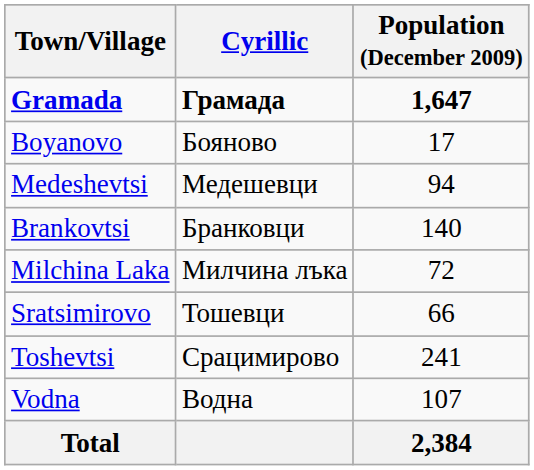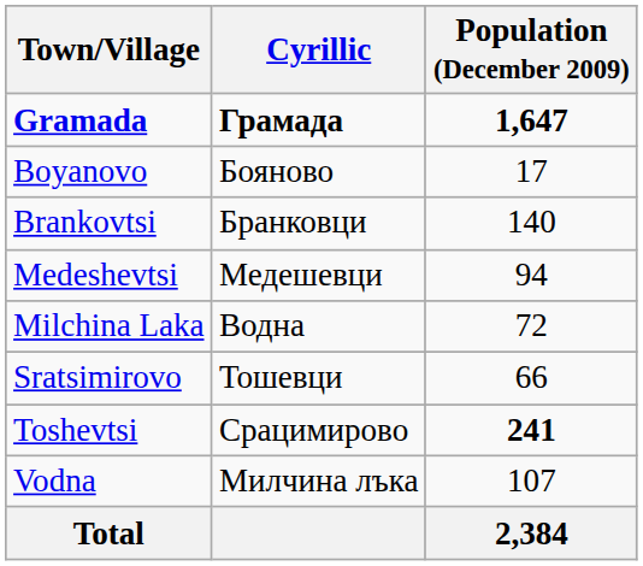 <table class="wikitable sortable">
 <tr>
 <th>Town/Village</th>
 <th><a href='#'>Cyrillic</a></th>
 <th>Population<br><small>(December 2009)</small></th>
 </tr>
 <tr>
 <td><strong><a href='#'>Gramada</a></strong></td>
 <td><strong>Грамада</strong></td>
 <td align="center"><strong>1,647</strong></td>
 </tr>
 <tr>
 <td><a href='#'>Boyanovo</a></td>
 <td>Бояново</td>
 <td align="center">17</td>
 </tr>
 <tr>
+<td><a href='#'>Brankovtsi</a></td>
+<td>Бранковци</td>
+<td align="center">140</td>
+</tr>
+<tr>
 <td><a href='#'>Medeshevtsi</a></td>
 <td>Медешевци</td>
 <td align="center">94</td>
 </tr>
 <tr>
-<td><a href='#'>Brankovtsi</a></td>
-<td>Бранковци</td>
-<td align="center">140</td>
-</tr>
-<tr>
 <td><a href='#'>Milchina Laka</a></td>
-<td>Милчина лъка</td>
+<td>Водна</td>
 <td align="center">72</td>
 </tr>
 <tr>
 <td><a href='#'>Sratsimirovo</a></td>
 <td>Тошевци</td>
 <td align="center">66</td>
 </tr>
 <tr>
 <td><a href='#'>Toshevtsi</a></td>
 <td>Срацимирово</td>
-<td align="center">241</td>
+<td align="center"><strong>241</strong></td>
 </tr>
 <tr>
 <td><a href='#'>Vodna</a></td>
-<td>Водна</td>
+<td>Милчина лъка</td>
 <td align="center">107</td>
 </tr>
 <tr>
 <th>Total</th>
 <th></th>
 <th align="center">2,384</th>
 </tr>
 </table>
